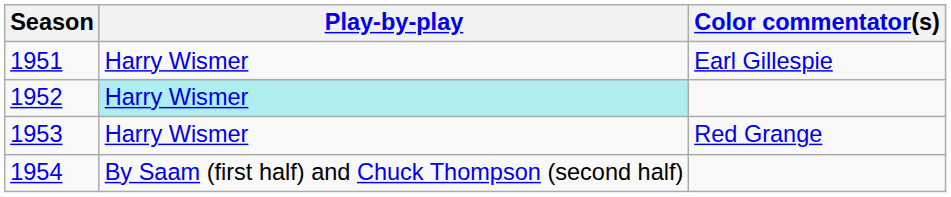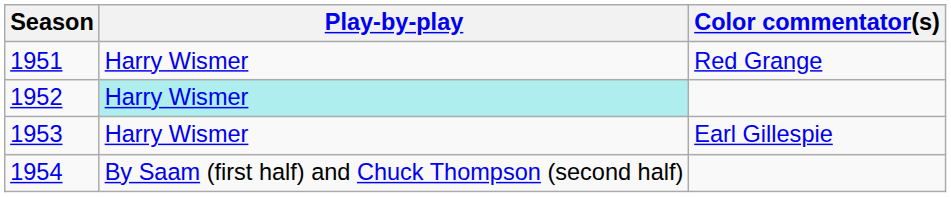 <table class="wikitable">
 <tr>
 <th>Season</th>
 <th><a href='#'>Play-by-play</a></th>
 <th><a href='#'>Color commentator</a>(s)</th>
 </tr>
 <tr>
 <td><a href='#'>1951</a></td>
 <td><a href='#'>Harry Wismer</a></td>
-<td><a href='#'>Earl Gillespie</a></td>
+<td><a href='#'>Red Grange</a></td>
 </tr>
 <tr>
 <td><a href='#'>1952</a></td>
 <td style="background: paleturquoise;"><a href='#'>Harry Wismer</a></td>
 <td></td>
 </tr>
 <tr>
 <td><a href='#'>1953</a></td>
 <td><a href='#'>Harry Wismer</a></td>
-<td><a href='#'>Red Grange</a></td>
+<td><a href='#'>Earl Gillespie</a></td>
 </tr>
 <tr>
 <td><a href='#'>1954</a></td>
 <td><a href='#'>By Saam</a> (first half) and <a href='#'>Chuck Thompson</a> (second half)</td>
 <td></td>
 </tr>
 </table>
